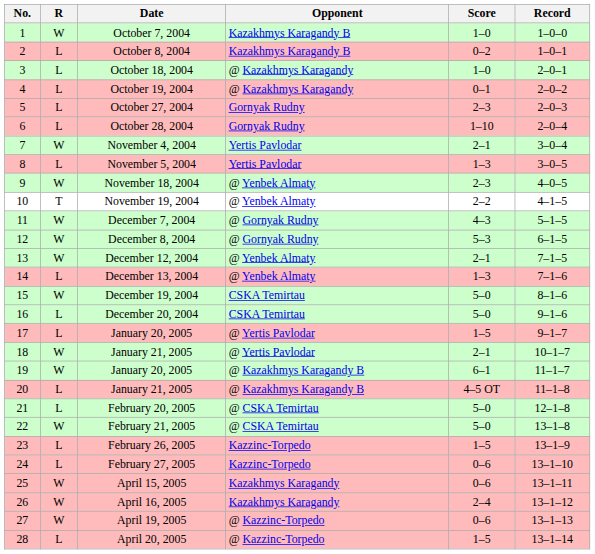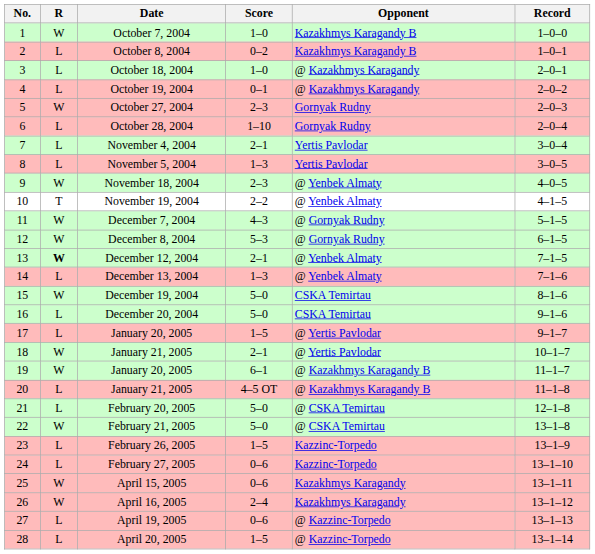 <table class="wikitable" width="50%">
 <tr>
 <th width="2%">No.</th>
 <th width="3%">R</th>
 <th width="12%">Date</th>
+<th width="5%">Score</th>
 <th width="18%">Opponent</th>
-<th width="5%">Score</th>
 <th width="5%">Record</th>
 </tr>
 <tr align="center" bgcolor="#CCFFCC">
 <td>1</td>
 <td>W</td>
 <td>October 7, 2004</td>
+<td>1–0</td>
 <td align="left"><a href='#'>Kazakhmys Karagandy B</a></td>
-<td>1–0</td>
 <td>1–0–0</td>
 </tr>
 <tr align="center" bgcolor="#FFBBBB">
 <td>2</td>
 <td>L</td>
 <td>October 8, 2004</td>
+<td>0–2</td>
 <td align="left"><a href='#'>Kazakhmys Karagandy B</a></td>
-<td>0–2</td>
 <td>1–0–1</td>
 </tr>
 <tr align="center" bgcolor="#CCFFCC">
 <td>3</td>
 <td>L</td>
 <td>October 18, 2004</td>
+<td>1–0</td>
 <td align="left">@ <a href='#'>Kazakhmys Karagandy</a></td>
-<td>1–0</td>
 <td>2–0–1</td>
 </tr>
 <tr align="center" bgcolor="#FFBBBB">
 <td>4</td>
 <td>L</td>
 <td>October 19, 2004</td>
+<td>0–1</td>
 <td align="left">@ <a href='#'>Kazakhmys Karagandy</a></td>
-<td>0–1</td>
 <td>2–0–2</td>
 </tr>
 <tr align="center" bgcolor="#FFBBBB">
 <td>5</td>
-<td>L</td>
+<td>W</td>
 <td>October 27, 2004</td>
+<td>2–3</td>
 <td align="left"><a href='#'>Gornyak Rudny</a></td>
-<td>2–3</td>
 <td>2–0–3</td>
 </tr>
 <tr align="center" bgcolor="#FFBBBB">
 <td>6</td>
 <td>L</td>
 <td>October 28, 2004</td>
+<td>1–10</td>
 <td align="left"><a href='#'>Gornyak Rudny</a></td>
-<td>1–10</td>
 <td>2–0–4</td>
 </tr>
 <tr align="center" bgcolor="#CCFFCC">
 <td>7</td>
-<td>W</td>
+<td>L</td>
 <td>November 4, 2004</td>
+<td>2–1</td>
 <td align="left"><a href='#'>Yertis Pavlodar</a></td>
-<td>2–1</td>
 <td>3–0–4</td>
 </tr>
 <tr align="center" bgcolor="#FFBBBB">
 <td>8</td>
 <td>L</td>
 <td>November 5, 2004</td>
+<td>1–3</td>
 <td align="left"><a href='#'>Yertis Pavlodar</a></td>
-<td>1–3</td>
 <td>3–0–5</td>
 </tr>
 <tr align="center" bgcolor="#CCFFCC">
 <td>9</td>
 <td>W</td>
 <td>November 18, 2004</td>
+<td>2–3</td>
 <td align="left">@ <a href='#'>Yenbek Almaty</a></td>
-<td>2–3</td>
 <td>4–0–5</td>
 </tr>
 <tr align="center" bgcolor="#FFFFFF">
 <td>10</td>
 <td>T</td>
 <td>November 19, 2004</td>
+<td>2–2</td>
 <td align="left">@ <a href='#'>Yenbek Almaty</a></td>
-<td>2–2</td>
 <td>4–1–5</td>
 </tr>
 <tr align="center" bgcolor="#CCFFCC">
 <td>11</td>
 <td>W</td>
 <td>December 7, 2004</td>
+<td>4–3</td>
 <td align="left">@ <a href='#'>Gornyak Rudny</a></td>
-<td>4–3</td>
 <td>5–1–5</td>
 </tr>
 <tr align="center" bgcolor="#CCFFCC">
 <td>12</td>
 <td>W</td>
 <td>December 8, 2004</td>
+<td>5–3</td>
 <td align="left">@ <a href='#'>Gornyak Rudny</a></td>
-<td>5–3</td>
 <td>6–1–5</td>
 </tr>
 <tr align="center" bgcolor="#CCFFCC">
 <td>13</td>
-<td>W</td>
+<td><strong>W</strong></td>
 <td>December 12, 2004</td>
+<td>2–1</td>
 <td align="left">@ <a href='#'>Yenbek Almaty</a></td>
-<td>2–1</td>
 <td>7–1–5</td>
 </tr>
 <tr align="center" bgcolor="#FFBBBB">
 <td>14</td>
 <td>L</td>
 <td>December 13, 2004</td>
+<td>1–3</td>
 <td align="left">@ <a href='#'>Yenbek Almaty</a></td>
-<td>1–3</td>
 <td>7–1–6</td>
 </tr>
 <tr align="center" bgcolor="#CCFFCC">
 <td>15</td>
 <td>W</td>
 <td>December 19, 2004</td>
+<td>5–0</td>
 <td align="left"><a href='#'>CSKA Temirtau</a></td>
-<td>5–0</td>
 <td>8–1–6</td>
 </tr>
 <tr align="center" bgcolor="#CCFFCC">
 <td>16</td>
 <td>L</td>
 <td>December 20, 2004</td>
+<td>5–0</td>
 <td align="left"><a href='#'>CSKA Temirtau</a></td>
-<td>5–0</td>
 <td>9–1–6</td>
 </tr>
 <tr align="center" bgcolor="#FFBBBB">
 <td>17</td>
 <td>L</td>
 <td>January 20, 2005</td>
+<td>1–5</td>
 <td align="left">@ <a href='#'>Yertis Pavlodar</a></td>
-<td>1–5</td>
 <td>9–1–7</td>
 </tr>
 <tr align="center" bgcolor="#CCFFCC">
 <td>18</td>
 <td>W</td>
 <td>January 21, 2005</td>
+<td>2–1</td>
 <td align="left">@ <a href='#'>Yertis Pavlodar</a></td>
-<td>2–1</td>
 <td>10–1–7</td>
 </tr>
 <tr align="center" bgcolor="#CCFFCC">
 <td>19</td>
 <td>W</td>
 <td>January 20, 2005</td>
+<td>6–1</td>
 <td align="left">@ <a href='#'>Kazakhmys Karagandy B</a></td>
-<td>6–1</td>
 <td>11–1–7</td>
 </tr>
 <tr align="center" bgcolor="#FFBBBB">
 <td>20</td>
 <td>L</td>
 <td>January 21, 2005</td>
+<td>4–5 OT</td>
 <td align="left">@ <a href='#'>Kazakhmys Karagandy B</a></td>
-<td>4–5 OT</td>
 <td>11–1–8</td>
 </tr>
 <tr align="center" bgcolor="#CCFFCC">
 <td>21</td>
 <td>L</td>
 <td>February 20, 2005</td>
+<td>5–0</td>
 <td align="left">@ <a href='#'>CSKA Temirtau</a></td>
-<td>5–0</td>
 <td>12–1–8</td>
 </tr>
 <tr align="center" bgcolor="#CCFFCC">
 <td>22</td>
 <td>W</td>
 <td>February 21, 2005</td>
+<td>5–0</td>
 <td align="left">@ <a href='#'>CSKA Temirtau</a></td>
-<td>5–0</td>
 <td>13–1–8</td>
 </tr>
 <tr align="center" bgcolor="#FFBBBB">
 <td>23</td>
 <td>L</td>
 <td>February 26, 2005</td>
+<td>1–5</td>
 <td align="left"><a href='#'>Kazzinc-Torpedo</a></td>
-<td>1–5</td>
 <td>13–1–9</td>
 </tr>
 <tr align="center" bgcolor="#FFBBBB">
 <td>24</td>
 <td>L</td>
 <td>February 27, 2005</td>
+<td>0–6</td>
 <td align="left"><a href='#'>Kazzinc-Torpedo</a></td>
-<td>0–6</td>
 <td>13–1–10</td>
 </tr>
 <tr align="center" bgcolor="#FFBBBB">
 <td>25</td>
 <td>W</td>
 <td>April 15, 2005</td>
+<td>0–6</td>
 <td align="left"><a href='#'>Kazakhmys Karagandy</a></td>
-<td>0–6</td>
 <td>13–1–11</td>
 </tr>
 <tr align="center" bgcolor="#FFBBBB">
 <td>26</td>
 <td>W</td>
 <td>April 16, 2005</td>
+<td>2–4</td>
 <td align="left"><a href='#'>Kazakhmys Karagandy</a></td>
-<td>2–4</td>
 <td>13–1–12</td>
 </tr>
 <tr align="center" bgcolor="#FFBBBB">
 <td>27</td>
-<td>W</td>
+<td>L</td>
 <td>April 19, 2005</td>
+<td>0–6</td>
 <td align="left">@ <a href='#'>Kazzinc-Torpedo</a></td>
-<td>0–6</td>
 <td>13–1–13</td>
 </tr>
 <tr align="center" bgcolor="#FFBBBB">
 <td>28</td>
 <td>L</td>
 <td>April 20, 2005</td>
+<td>1–5</td>
 <td align="left">@ <a href='#'>Kazzinc-Torpedo</a></td>
-<td>1–5</td>
 <td>13–1–14</td>
 </tr>
 </table>
